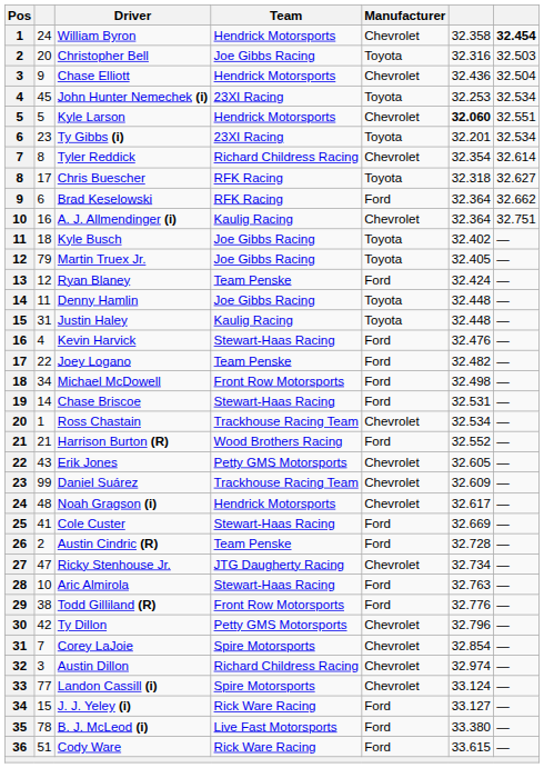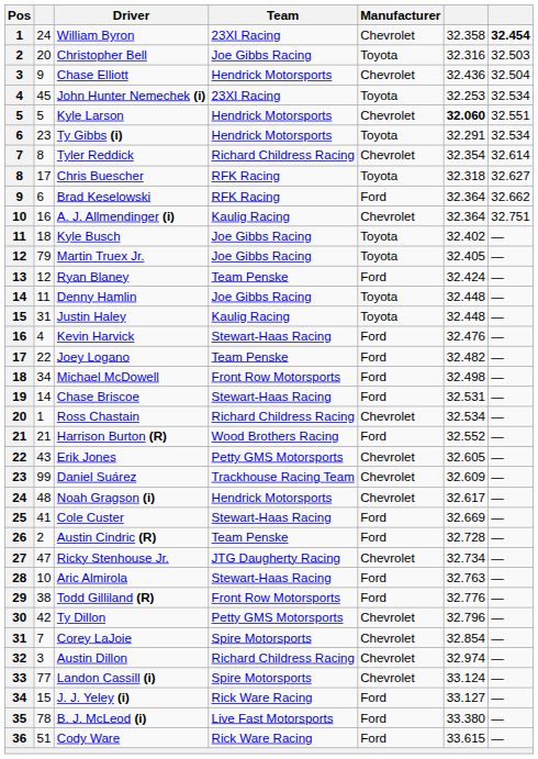 <table class="wikitable" style="font-size:95%">
 <tr>
 <th>Pos</th>
 <th></th>
 <th>Driver</th>
 <th>Team</th>
 <th>Manufacturer</th>
 <th></th>
 <th></th>
 </tr>
 <tr>
 <th>1</th>
 <td>24</td>
 <td><a href='#'>William Byron</a></td>
-<td><a href='#'>Hendrick Motorsports</a></td>
+<td><a href='#'>23XI Racing</a></td>
 <td>Chevrolet</td>
 <td>32.358</td>
 <td><strong>32.454</strong></td>
 </tr>
 <tr>
 <th>2</th>
 <td>20</td>
 <td><a href='#'>Christopher Bell</a></td>
 <td><a href='#'>Joe Gibbs Racing</a></td>
 <td>Toyota</td>
 <td>32.316</td>
 <td>32.503</td>
 </tr>
 <tr>
 <th>3</th>
 <td>9</td>
 <td><a href='#'>Chase Elliott</a></td>
 <td><a href='#'>Hendrick Motorsports</a></td>
 <td>Chevrolet</td>
 <td>32.436</td>
 <td>32.504</td>
 </tr>
 <tr>
 <th>4</th>
 <td>45</td>
 <td><a href='#'>John Hunter Nemechek</a> <strong>(i)</strong></td>
 <td><a href='#'>23XI Racing</a></td>
 <td>Toyota</td>
 <td>32.253</td>
 <td>32.534</td>
 </tr>
 <tr>
 <th>5</th>
 <td>5</td>
 <td><a href='#'>Kyle Larson</a></td>
 <td><a href='#'>Hendrick Motorsports</a></td>
 <td>Chevrolet</td>
 <td><strong>32.060</strong></td>
 <td>32.551</td>
 </tr>
 <tr>
 <th>6</th>
 <td>23</td>
 <td><a href='#'>Ty Gibbs</a> <strong>(i)</strong></td>
-<td><a href='#'>23XI Racing</a></td>
+<td><a href='#'>Hendrick Motorsports</a></td>
 <td>Toyota</td>
-<td>32.201</td>
+<td>32.291</td>
 <td>32.534</td>
 </tr>
 <tr>
 <th>7</th>
 <td>8</td>
 <td><a href='#'>Tyler Reddick</a></td>
 <td><a href='#'>Richard Childress Racing</a></td>
 <td>Chevrolet</td>
 <td>32.354</td>
 <td>32.614</td>
 </tr>
 <tr>
 <th>8</th>
 <td>17</td>
 <td><a href='#'>Chris Buescher</a></td>
 <td><a href='#'>RFK Racing</a></td>
 <td>Toyota</td>
 <td>32.318</td>
 <td>32.627</td>
 </tr>
 <tr>
 <th>9</th>
 <td>6</td>
 <td><a href='#'>Brad Keselowski</a></td>
 <td><a href='#'>RFK Racing</a></td>
 <td>Ford</td>
 <td>32.364</td>
 <td>32.662</td>
 </tr>
 <tr>
 <th>10</th>
 <td>16</td>
 <td><a href='#'>A. J. Allmendinger</a> <strong>(i)</strong></td>
 <td><a href='#'>Kaulig Racing</a></td>
 <td>Chevrolet</td>
 <td>32.364</td>
 <td>32.751</td>
 </tr>
 <tr>
 <th>11</th>
 <td>18</td>
 <td><a href='#'>Kyle Busch</a></td>
 <td><a href='#'>Joe Gibbs Racing</a></td>
 <td>Toyota</td>
 <td>32.402</td>
 <td>—</td>
 </tr>
 <tr>
 <th>12</th>
 <td>79</td>
 <td><a href='#'>Martin Truex Jr.</a></td>
 <td><a href='#'>Joe Gibbs Racing</a></td>
 <td>Toyota</td>
 <td>32.405</td>
 <td>—</td>
 </tr>
 <tr>
 <th>13</th>
 <td>12</td>
 <td><a href='#'>Ryan Blaney</a></td>
 <td><a href='#'>Team Penske</a></td>
 <td>Ford</td>
 <td>32.424</td>
 <td>—</td>
 </tr>
 <tr>
 <th>14</th>
 <td>11</td>
 <td><a href='#'>Denny Hamlin</a></td>
 <td><a href='#'>Joe Gibbs Racing</a></td>
 <td>Toyota</td>
 <td>32.448</td>
 <td>—</td>
 </tr>
 <tr>
 <th>15</th>
 <td>31</td>
 <td><a href='#'>Justin Haley</a></td>
 <td><a href='#'>Kaulig Racing</a></td>
 <td>Toyota</td>
 <td>32.448</td>
 <td>—</td>
 </tr>
 <tr>
 <th>16</th>
 <td>4</td>
 <td><a href='#'>Kevin Harvick</a></td>
 <td><a href='#'>Stewart-Haas Racing</a></td>
 <td>Ford</td>
 <td>32.476</td>
 <td>—</td>
 </tr>
 <tr>
 <th>17</th>
 <td>22</td>
 <td><a href='#'>Joey Logano</a></td>
 <td><a href='#'>Team Penske</a></td>
 <td>Ford</td>
 <td>32.482</td>
 <td>—</td>
 </tr>
 <tr>
 <th>18</th>
 <td>34</td>
 <td><a href='#'>Michael McDowell</a></td>
 <td><a href='#'>Front Row Motorsports</a></td>
 <td>Ford</td>
 <td>32.498</td>
 <td>—</td>
 </tr>
 <tr>
 <th>19</th>
 <td>14</td>
 <td><a href='#'>Chase Briscoe</a></td>
 <td><a href='#'>Stewart-Haas Racing</a></td>
 <td>Ford</td>
 <td>32.531</td>
 <td>—</td>
 </tr>
 <tr>
 <th>20</th>
 <td>1</td>
 <td><a href='#'>Ross Chastain</a></td>
-<td><a href='#'>Trackhouse Racing Team</a></td>
+<td><a href='#'>Richard Childress Racing</a></td>
 <td>Chevrolet</td>
 <td>32.534</td>
 <td>—</td>
 </tr>
 <tr>
 <th>21</th>
 <td>21</td>
 <td><a href='#'>Harrison Burton</a> <strong>(R)</strong></td>
 <td><a href='#'>Wood Brothers Racing</a></td>
 <td>Ford</td>
 <td>32.552</td>
 <td>—</td>
 </tr>
 <tr>
 <th>22</th>
 <td>43</td>
 <td><a href='#'>Erik Jones</a></td>
 <td><a href='#'>Petty GMS Motorsports</a></td>
 <td>Chevrolet</td>
 <td>32.605</td>
 <td>—</td>
 </tr>
 <tr>
 <th>23</th>
 <td>99</td>
 <td><a href='#'>Daniel Suárez</a></td>
 <td><a href='#'>Trackhouse Racing Team</a></td>
 <td>Chevrolet</td>
 <td>32.609</td>
 <td>—</td>
 </tr>
 <tr>
 <th>24</th>
 <td>48</td>
 <td><a href='#'>Noah Gragson</a> <strong>(i)</strong></td>
 <td><a href='#'>Hendrick Motorsports</a></td>
 <td>Chevrolet</td>
 <td>32.617</td>
 <td>—</td>
 </tr>
 <tr>
 <th>25</th>
 <td>41</td>
 <td><a href='#'>Cole Custer</a></td>
 <td><a href='#'>Stewart-Haas Racing</a></td>
 <td>Ford</td>
 <td>32.669</td>
 <td>—</td>
 </tr>
 <tr>
 <th>26</th>
 <td>2</td>
 <td><a href='#'>Austin Cindric</a> <strong>(R)</strong></td>
 <td><a href='#'>Team Penske</a></td>
 <td>Ford</td>
 <td>32.728</td>
 <td>—</td>
 </tr>
 <tr>
 <th>27</th>
 <td>47</td>
 <td><a href='#'>Ricky Stenhouse Jr.</a></td>
 <td><a href='#'>JTG Daugherty Racing</a></td>
 <td>Chevrolet</td>
 <td>32.734</td>
 <td>—</td>
 </tr>
 <tr>
 <th>28</th>
 <td>10</td>
 <td><a href='#'>Aric Almirola</a></td>
 <td><a href='#'>Stewart-Haas Racing</a></td>
 <td>Ford</td>
 <td>32.763</td>
 <td>—</td>
 </tr>
 <tr>
 <th>29</th>
 <td>38</td>
 <td><a href='#'>Todd Gilliland</a> <strong>(R)</strong></td>
 <td><a href='#'>Front Row Motorsports</a></td>
 <td>Ford</td>
 <td>32.776</td>
 <td>—</td>
 </tr>
 <tr>
 <th>30</th>
 <td>42</td>
 <td><a href='#'>Ty Dillon</a></td>
 <td><a href='#'>Petty GMS Motorsports</a></td>
 <td>Chevrolet</td>
 <td>32.796</td>
 <td>—</td>
 </tr>
 <tr>
 <th>31</th>
 <td>7</td>
 <td><a href='#'>Corey LaJoie</a></td>
 <td><a href='#'>Spire Motorsports</a></td>
 <td>Chevrolet</td>
 <td>32.854</td>
 <td>—</td>
 </tr>
 <tr>
 <th>32</th>
 <td>3</td>
 <td><a href='#'>Austin Dillon</a></td>
 <td><a href='#'>Richard Childress Racing</a></td>
 <td>Chevrolet</td>
 <td>32.974</td>
 <td>—</td>
 </tr>
 <tr>
 <th>33</th>
 <td>77</td>
 <td><a href='#'>Landon Cassill</a> <strong>(i)</strong></td>
 <td><a href='#'>Spire Motorsports</a></td>
 <td>Chevrolet</td>
 <td>33.124</td>
 <td>—</td>
 </tr>
 <tr>
 <th>34</th>
 <td>15</td>
 <td><a href='#'>J. J. Yeley</a> <strong>(i)</strong></td>
 <td><a href='#'>Rick Ware Racing</a></td>
 <td>Ford</td>
 <td>33.127</td>
 <td>—</td>
 </tr>
 <tr>
 <th>35</th>
 <td>78</td>
 <td><a href='#'>B. J. McLeod</a> <strong>(i)</strong></td>
 <td><a href='#'>Live Fast Motorsports</a></td>
 <td>Ford</td>
 <td>33.380</td>
 <td>—</td>
 </tr>
 <tr>
 <th>36</th>
 <td>51</td>
 <td><a href='#'>Cody Ware</a></td>
 <td><a href='#'>Rick Ware Racing</a></td>
 <td>Ford</td>
 <td>33.615</td>
 <td>—</td>
 </tr>
 <tr>
 <th colspan="7"></th>
 </tr>
 </table>
